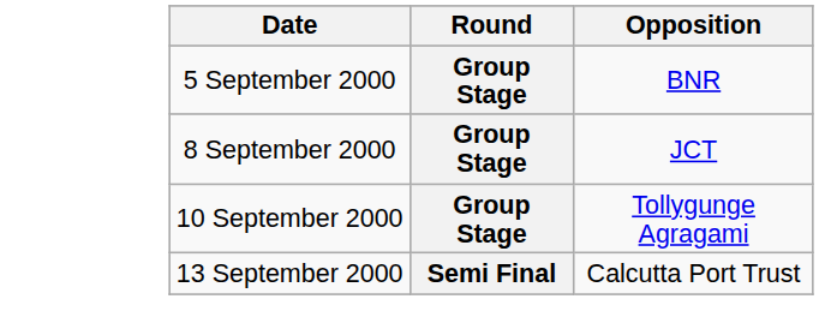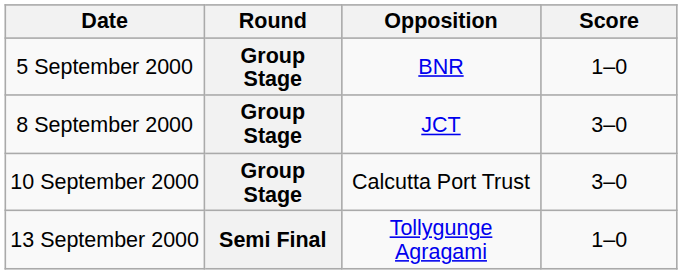 <table class="wikitable plainrowheaders" style="text-align:center;margin-left:1em;float:right; font-size:85%;">
 <tr>
 <th scope=col width="120">Date</th>
 <th scope=col width="80">Round</th>
 <th scope=col width="120">Opposition</th>
+<th scope=col width="80">Score</th>
 </tr>
 <tr>
 <td>5 September 2000</td>
 <th scope=row style="text-align:center">Group Stage</th>
 <td><a href='#'>BNR</a></td>
+<td>1–0</td>
 </tr>
 <tr>
 <td>8 September 2000</td>
 <th scope=row style="text-align:center">Group Stage</th>
 <td><a href='#'>JCT</a></td>
+<td>3–0</td>
 </tr>
 <tr>
 <td>10 September 2000</td>
 <th scope=row style="text-align:center">Group Stage</th>
-<td><a href='#'>Tollygunge Agragami</a></td>
+<td>Calcutta Port Trust</td>
+<td>3–0</td>
 </tr>
 <tr>
 <td>13 September 2000</td>
 <th scope=row style="text-align:center">Semi Final</th>
-<td>Calcutta Port Trust</td>
+<td><a href='#'>Tollygunge Agragami</a></td>
+<td>1–0</td>
 </tr>
 </table>
